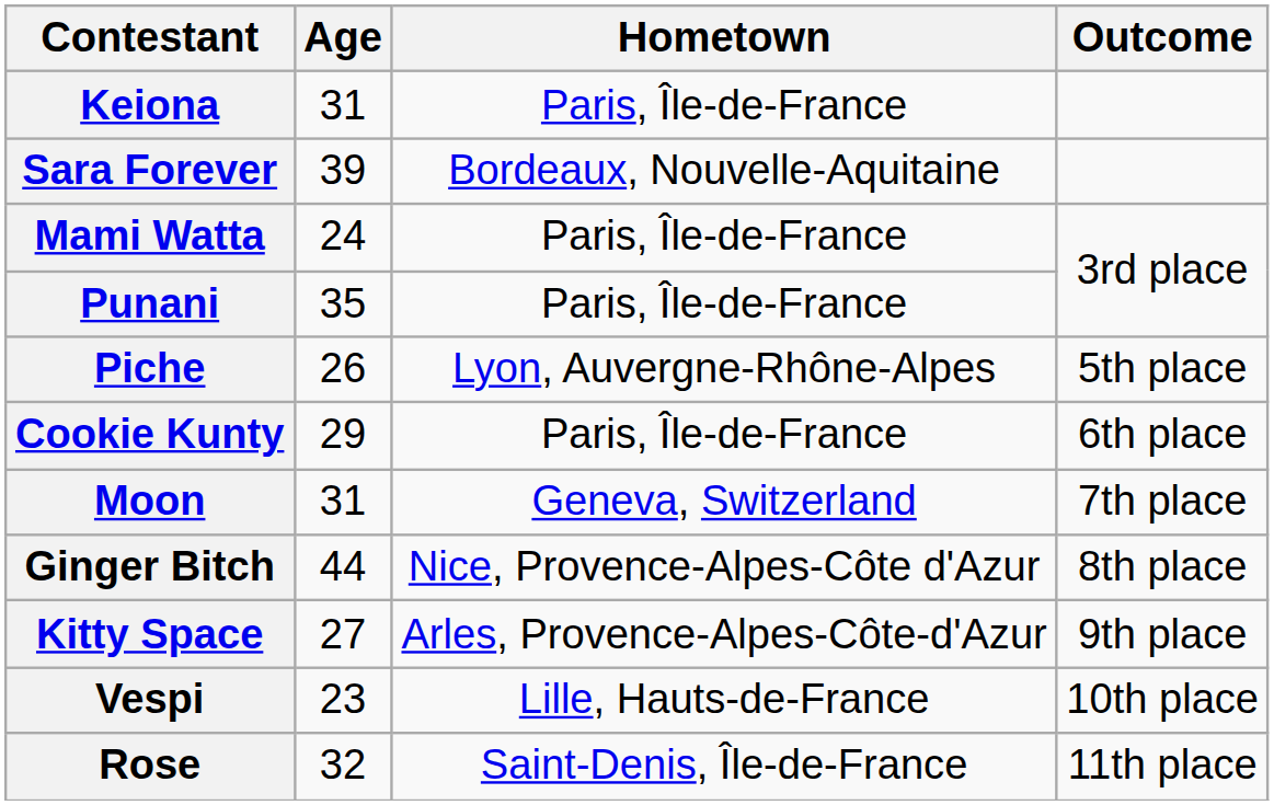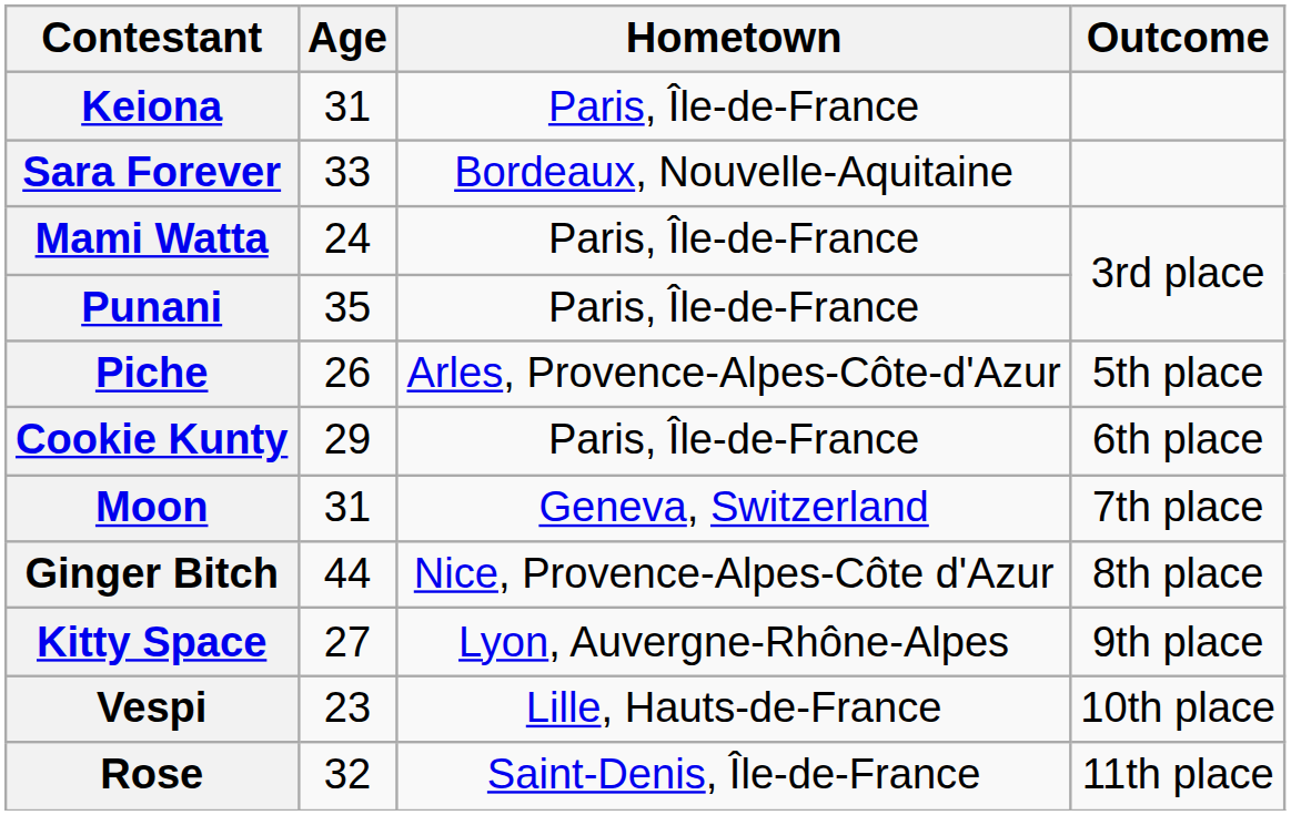 <table class="wikitable sortable" style="text-align:center">
 <tr>
 <th scope="col">Contestant</th>
 <th scope="col">Age</th>
 <th scope="col">Hometown</th>
 <th scope="col">Outcome</th>
 </tr>
 <tr>
 <th scope="row"><a href='#'>Keiona</a></th>
 <td>31</td>
 <td><a href='#'>Paris</a>, Île-de-France</td>
 <td></td>
 </tr>
 <tr>
 <th scope="row"><a href='#'>Sara Forever</a></th>
-<td>39</td>
+<td>33</td>
 <td><a href='#'>Bordeaux</a>, Nouvelle-Aquitaine</td>
 <td></td>
 </tr>
 <tr>
 <th scope="row"><a href='#'>Mami Watta</a></th>
 <td>24</td>
 <td>Paris, Île-de-France</td>
 <td rowspan="2">3rd place</td>
 </tr>
 <tr>
 <th scope="row"><a href='#'>Punani</a></th>
 <td>35</td>
 <td>Paris, Île-de-France</td>
 </tr>
 <tr>
 <th scope="row"><a href='#'>Piche</a></th>
 <td>26</td>
-<td><a href='#'>Lyon</a>, Auvergne-Rhône-Alpes</td>
+<td nowrap><a href='#'>Arles</a>, Provence-Alpes-Côte-d'Azur</td>
 <td>5th place</td>
 </tr>
 <tr>
 <th scope="row" nowrap><a href='#'>Cookie Kunty</a></th>
 <td>29</td>
 <td>Paris, Île-de-France</td>
 <td>6th place</td>
 </tr>
 <tr>
 <th scope="row"><a href='#'>Moon</a></th>
 <td>31</td>
 <td><a href='#'>Geneva</a>, <a href='#'>Switzerland</a></td>
 <td>7th place</td>
 </tr>
 <tr>
 <th scope="row">Ginger Bitch</th>
 <td>44</td>
 <td><a href='#'>Nice</a>, Provence-Alpes-Côte d'Azur</td>
 <td>8th place</td>
 </tr>
 <tr>
 <th scope="row"><a href='#'>Kitty Space</a></th>
 <td>27</td>
-<td nowrap><a href='#'>Arles</a>, Provence-Alpes-Côte-d'Azur</td>
+<td><a href='#'>Lyon</a>, Auvergne-Rhône-Alpes</td>
 <td>9th place</td>
 </tr>
 <tr>
 <th scope="row">Vespi</th>
 <td>23</td>
 <td><a href='#'>Lille</a>, Hauts-de-France</td>
 <td>10th place</td>
 </tr>
 <tr>
 <th scope="row">Rose</th>
 <td>32</td>
 <td><a href='#'>Saint-Denis</a>, Île-de-France</td>
 <td>11th place</td>
 </tr>
 <tr>
 </tr>
 </table>
